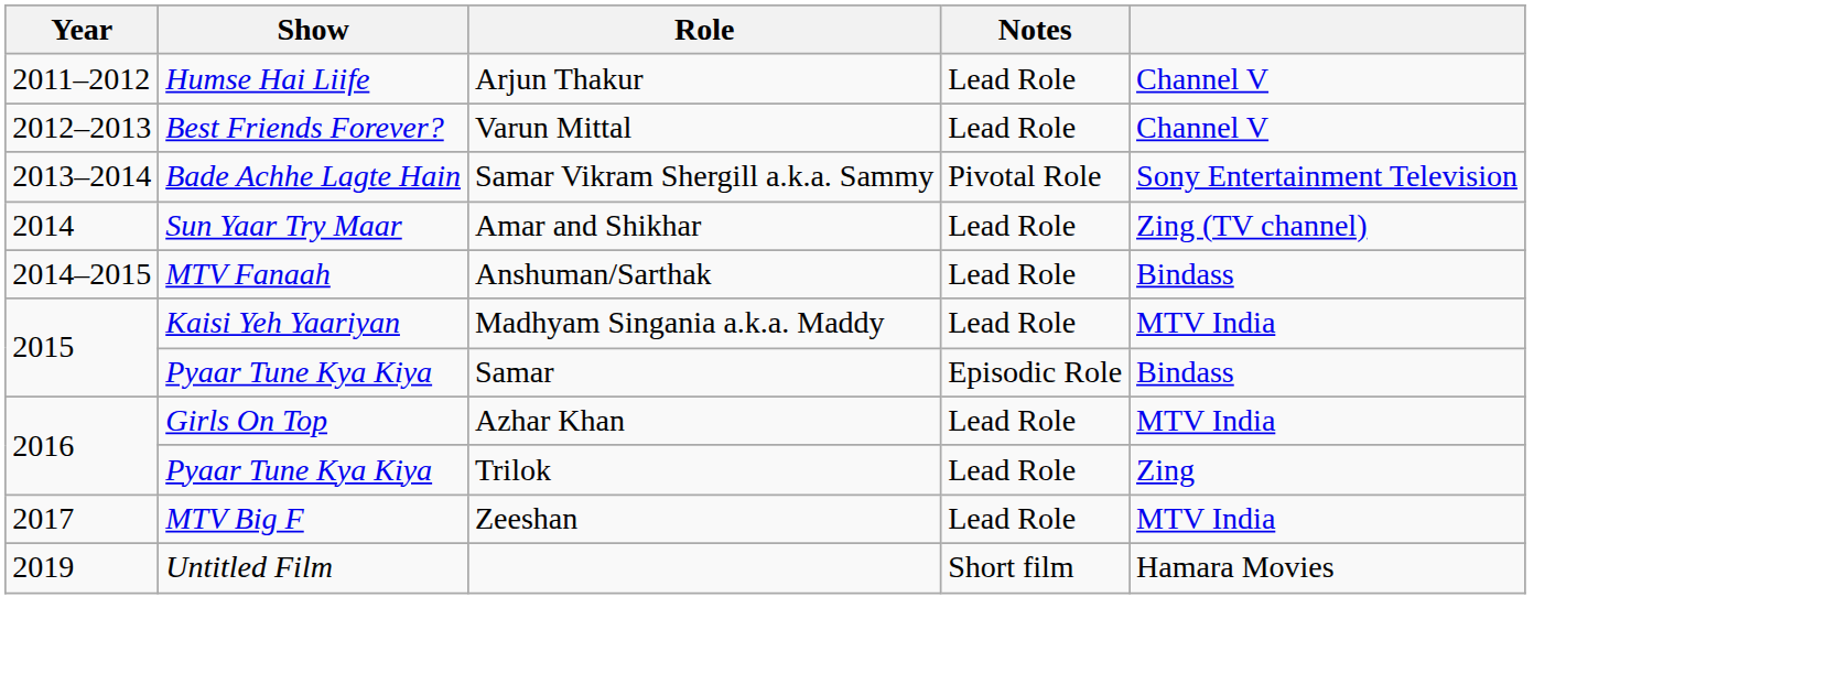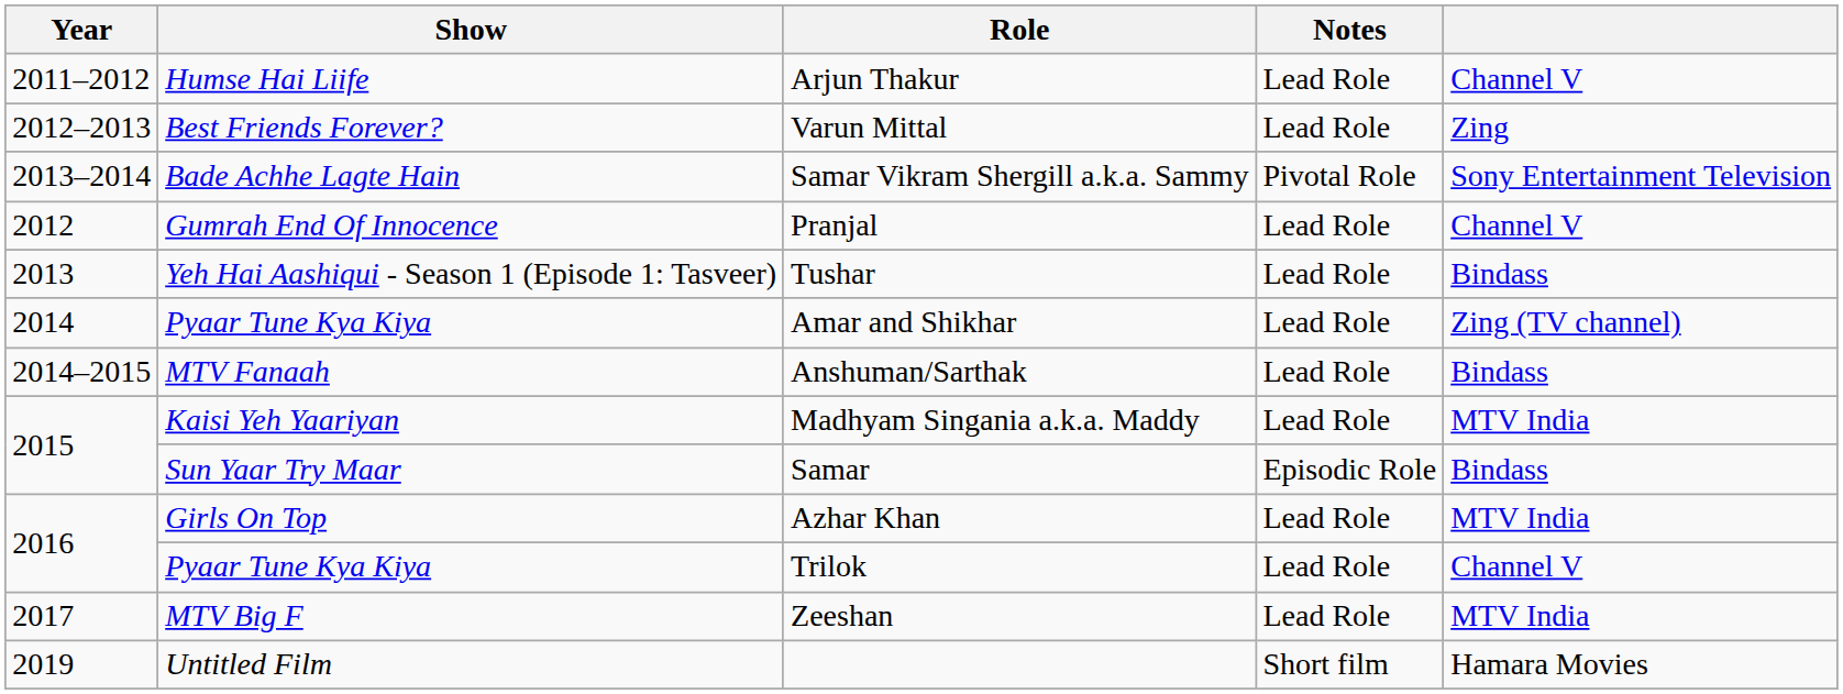 <table class="wikitable sortable">
 <tr>
 <th>Year</th>
 <th>Show</th>
 <th>Role</th>
 <th>Notes</th>
 <th></th>
 </tr>
 <tr>
 <td>2011–2012</td>
 <td><em><a href='#'>Humse Hai Liife</a></em></td>
 <td>Arjun Thakur</td>
 <td>Lead Role</td>
 <td><a href='#'>Channel V</a></td>
 </tr>
 <tr>
 <td>2012–2013</td>
 <td><em><a href='#'>Best Friends Forever?</a></em></td>
 <td>Varun Mittal</td>
 <td>Lead Role</td>
-<td><a href='#'>Channel V</a></td>
+<td><a href='#'>Zing</a></td>
 </tr>
 <tr>
 <td>2013–2014</td>
 <td><em><a href='#'>Bade Achhe Lagte Hain</a></em></td>
 <td>Samar Vikram Shergill a.k.a. Sammy</td>
 <td>Pivotal Role</td>
 <td><a href='#'>Sony Entertainment Television</a></td>
 </tr>
 <tr>
+<td>2012</td>
+<td><em><a href='#'>Gumrah End Of Innocence</a></em></td>
+<td>Pranjal</td>
+<td>Lead Role</td>
+<td><a href='#'>Channel V</a></td>
+</tr>
+<tr>
+<td>2013</td>
+<td><em><a href='#'>Yeh Hai Aashiqui</a></em> - Season 1 (Episode 1: Tasveer)</td>
+<td>Tushar</td>
+<td>Lead Role</td>
+<td><a href='#'>Bindass</a></td>
+</tr>
+<tr>
 <td>2014</td>
-<td><em><a href='#'>Sun Yaar Try Maar</a></em></td>
+<td><em><a href='#'>Pyaar Tune Kya Kiya</a></em></td>
 <td>Amar and Shikhar</td>
 <td>Lead Role</td>
 <td><a href='#'>Zing (TV channel)</a></td>
 </tr>
 <tr>
 <td>2014–2015</td>
 <td><em><a href='#'>MTV Fanaah</a></em></td>
 <td>Anshuman/Sarthak</td>
 <td>Lead Role</td>
 <td><a href='#'>Bindass</a></td>
 </tr>
 <tr>
 <td rowspan="2">2015</td>
 <td><em><a href='#'>Kaisi Yeh Yaariyan</a></em></td>
 <td>Madhyam Singania a.k.a. Maddy</td>
 <td>Lead Role</td>
 <td><a href='#'>MTV India</a></td>
 </tr>
 <tr>
-<td><em><a href='#'>Pyaar Tune Kya Kiya</a></em></td>
+<td><em><a href='#'>Sun Yaar Try Maar</a></em></td>
 <td>Samar</td>
 <td>Episodic Role</td>
 <td><a href='#'>Bindass</a></td>
 </tr>
 <tr>
 <td rowspan="2">2016</td>
 <td><em><a href='#'>Girls On Top</a></em></td>
 <td>Azhar Khan</td>
 <td>Lead Role</td>
 <td><a href='#'>MTV India</a></td>
 </tr>
 <tr>
 <td><em><a href='#'>Pyaar Tune Kya Kiya</a></em></td>
 <td>Trilok</td>
 <td>Lead Role</td>
-<td><a href='#'>Zing</a></td>
+<td><a href='#'>Channel V</a></td>
 </tr>
 <tr>
 <td>2017</td>
 <td><em><a href='#'>MTV Big F</a></em></td>
 <td>Zeeshan</td>
 <td>Lead Role</td>
 <td><a href='#'>MTV India</a></td>
 </tr>
 <tr>
 <td>2019</td>
 <td><em>Untitled Film</em></td>
 <td></td>
 <td>Short film</td>
 <td>Hamara Movies</td>
 </tr>
 </table>
